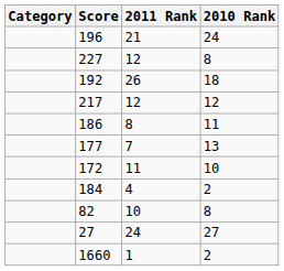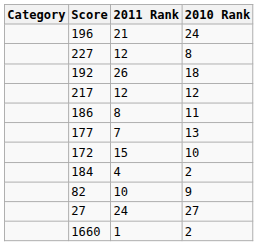 <table class="wikitable">
 <tr>
 <th>Category</th>
 <th>Score</th>
 <th>2011 Rank</th>
 <th>2010 Rank</th>
 </tr>
 <tr>
 <td></td>
 <td>196</td>
 <td>21</td>
 <td>24</td>
 </tr>
 <tr>
 <td></td>
 <td>227</td>
 <td>12</td>
 <td>8</td>
 </tr>
 <tr>
 <td></td>
 <td>192</td>
 <td>26</td>
 <td>18</td>
 </tr>
 <tr>
 <td></td>
 <td>217</td>
 <td>12</td>
 <td>12</td>
 </tr>
 <tr>
 <td></td>
 <td>186</td>
 <td>8</td>
 <td>11</td>
 </tr>
 <tr>
 <td></td>
 <td>177</td>
 <td>7</td>
 <td>13</td>
 </tr>
 <tr>
 <td></td>
 <td>172</td>
-<td>11</td>
+<td>15</td>
 <td>10</td>
 </tr>
 <tr>
 <td></td>
 <td>184</td>
 <td>4</td>
 <td>2</td>
 </tr>
 <tr>
 <td></td>
 <td>82</td>
 <td>10</td>
-<td>8</td>
+<td>9</td>
 </tr>
 <tr>
 <td></td>
 <td>27</td>
 <td>24</td>
 <td>27</td>
 </tr>
 <tr>
 <td></td>
 <td>1660</td>
 <td>1</td>
 <td>2</td>
 </tr>
 </table>
